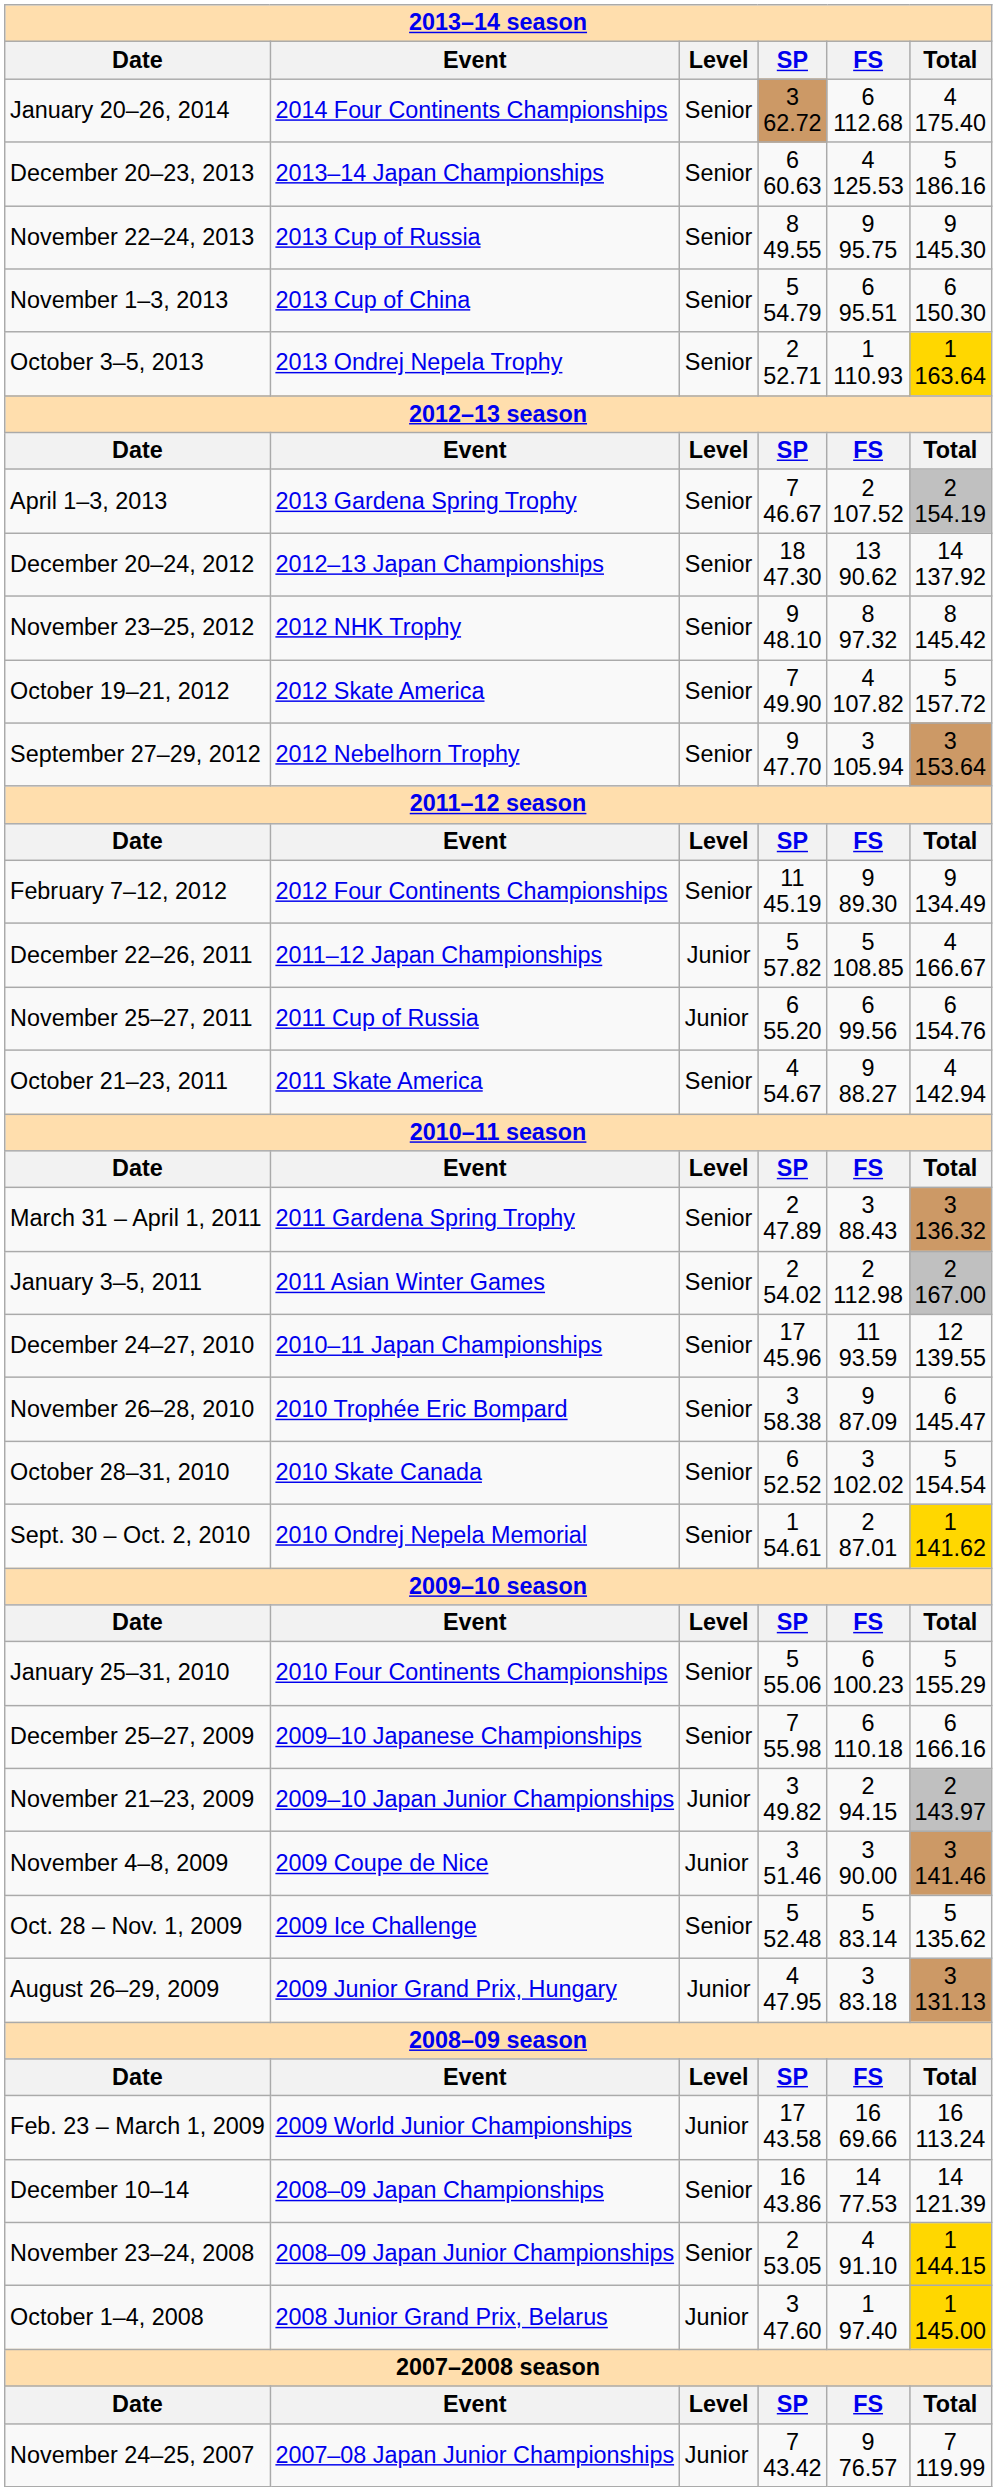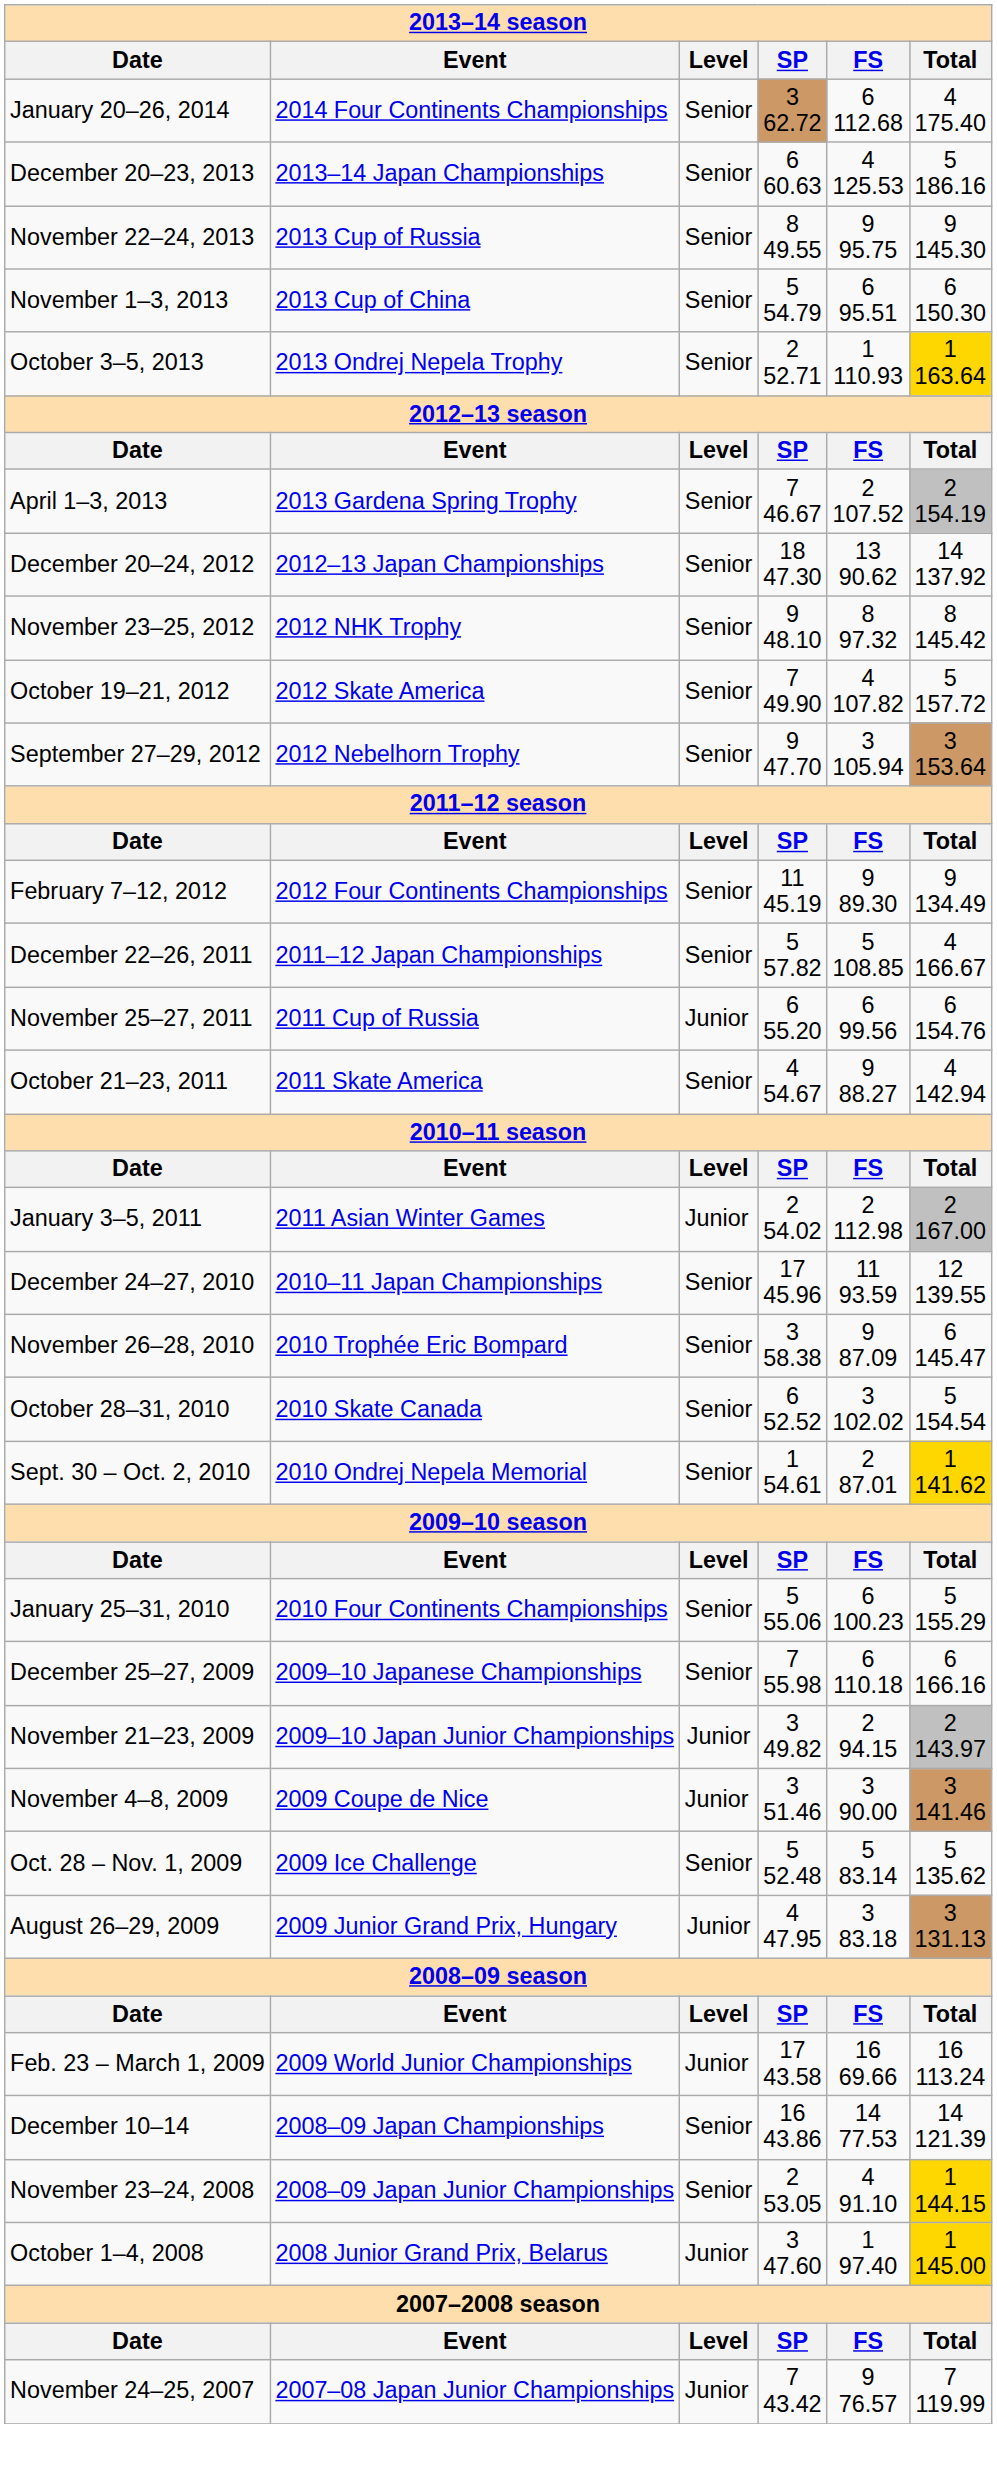 <table class="wikitable">
 <tr>
 <th style="background-color: #ffdead;" colspan="6"><a href='#'>2013–14 season</a></th>
 </tr>
 <tr>
 <th>Date</th>
 <th>Event</th>
 <th>Level</th>
 <th><a href='#'>SP</a></th>
 <th><a href='#'>FS</a></th>
 <th>Total</th>
 </tr>
 <tr>
 <td>January 20–26, 2014</td>
 <td><a href='#'>2014 Four Continents Championships</a></td>
 <td align=center>Senior</td>
 <td align=center  bgcolor=cc9966>3 <br> 62.72</td>
 <td align=center>6 <br> 112.68</td>
 <td align=center>4 <br> 175.40</td>
 </tr>
 <tr>
 <td>December 20–23, 2013</td>
 <td><a href='#'>2013–14 Japan Championships</a></td>
 <td align=center>Senior</td>
 <td align=center>6 <br> 60.63</td>
 <td align=center>4 <br> 125.53</td>
 <td align=center>5 <br> 186.16</td>
 </tr>
 <tr>
 <td>November 22–24, 2013</td>
 <td><a href='#'>2013 Cup of Russia</a></td>
 <td align=center>Senior</td>
 <td align=center>8 <br> 49.55</td>
 <td align=center>9 <br> 95.75</td>
 <td align=center>9 <br> 145.30</td>
 </tr>
 <tr>
 <td>November 1–3, 2013</td>
 <td><a href='#'>2013 Cup of China</a></td>
 <td align=center>Senior</td>
 <td align=center>5 <br> 54.79</td>
 <td align=center>6 <br> 95.51</td>
 <td align=center>6 <br> 150.30</td>
 </tr>
 <tr>
 <td>October 3–5, 2013</td>
 <td><a href='#'>2013 Ondrej Nepela Trophy</a></td>
 <td align=center>Senior</td>
 <td align=center>2 <br> 52.71</td>
 <td align=center>1 <br> 110.93</td>
 <td align=center bgcolor=gold>1 <br> 163.64</td>
 </tr>
 <tr>
 <th style="background-color: #ffdead;" colspan="6"><a href='#'>2012–13 season</a></th>
 </tr>
 <tr>
 <th>Date</th>
 <th>Event</th>
 <th>Level</th>
 <th><a href='#'>SP</a></th>
 <th><a href='#'>FS</a></th>
 <th>Total</th>
 </tr>
 <tr>
 <td>April 1–3, 2013</td>
 <td><a href='#'>2013 Gardena Spring Trophy</a></td>
 <td align=center>Senior</td>
 <td align=center>7 <br> 46.67</td>
 <td align=center>2 <br> 107.52</td>
 <td align=center bgcolor=silver>2 <br> 154.19</td>
 </tr>
 <tr>
 <td>December 20–24, 2012</td>
 <td><a href='#'>2012–13 Japan Championships</a></td>
 <td align=center>Senior</td>
 <td align=center>18 <br> 47.30</td>
 <td align=center>13 <br> 90.62</td>
 <td align=center>14 <br> 137.92</td>
 </tr>
 <tr>
 <td>November 23–25, 2012</td>
 <td><a href='#'>2012 NHK Trophy</a></td>
 <td align=center>Senior</td>
 <td align=center>9 <br> 48.10</td>
 <td align=center>8 <br> 97.32</td>
 <td align=center>8 <br> 145.42</td>
 </tr>
 <tr>
 <td>October 19–21, 2012</td>
 <td><a href='#'>2012 Skate America</a></td>
 <td align=center>Senior</td>
 <td align=center>7 <br> 49.90</td>
 <td align=center>4 <br> 107.82</td>
 <td align=center>5 <br> 157.72</td>
 </tr>
 <tr>
 <td>September 27–29, 2012</td>
 <td><a href='#'>2012 Nebelhorn Trophy</a></td>
 <td align=center>Senior</td>
 <td align=center>9 <br> 47.70</td>
 <td align=center>3 <br> 105.94</td>
 <td align=center bgcolor=cc9966>3 <br> 153.64</td>
 </tr>
 <tr>
 <th style="background-color: #ffdead;" colspan="6"><a href='#'>2011–12 season</a></th>
 </tr>
 <tr>
 <th>Date</th>
 <th>Event</th>
 <th>Level</th>
 <th><a href='#'>SP</a></th>
 <th><a href='#'>FS</a></th>
 <th>Total</th>
 </tr>
 <tr>
 <td>February 7–12, 2012</td>
 <td><a href='#'>2012 Four Continents Championships</a></td>
 <td align=center>Senior</td>
 <td align=center>11 <br> 45.19</td>
 <td align=center>9 <br> 89.30</td>
 <td align=center>9 <br> 134.49</td>
 </tr>
 <tr>
 <td>December 22–26, 2011</td>
 <td><a href='#'>2011–12 Japan Championships</a></td>
-<td align=center>Junior</td>
+<td align=center>Senior</td>
 <td align=center>5 <br> 57.82</td>
 <td align=center>5 <br> 108.85</td>
 <td align=center>4 <br> 166.67</td>
 </tr>
 <tr>
 <td>November 25–27, 2011</td>
 <td><a href='#'>2011 Cup of Russia</a></td>
 <td>Junior</td>
 <td align=center>6 <br> 55.20</td>
 <td align=center>6 <br> 99.56</td>
 <td align=center>6 <br> 154.76</td>
 </tr>
 <tr>
 <td>October 21–23, 2011</td>
 <td><a href='#'>2011 Skate America</a></td>
 <td align=center>Senior</td>
 <td align=center>4 <br> 54.67</td>
 <td align=center>9 <br> 88.27</td>
 <td align=center>4 <br> 142.94</td>
 </tr>
 <tr>
 <th style="background-color: #ffdead;" colspan="6"><a href='#'>2010–11 season</a></th>
 </tr>
 <tr>
 <th>Date</th>
 <th>Event</th>
 <th>Level</th>
 <th><a href='#'>SP</a></th>
 <th><a href='#'>FS</a></th>
 <th>Total</th>
 </tr>
 <tr>
-<td>March 31 – April 1, 2011</td>
-<td><a href='#'>2011 Gardena Spring Trophy</a></td>
-<td align=center>Senior</td>
-<td align=center>2 <br> 47.89</td>
-<td align=center>3 <br> 88.43</td>
-<td align=center bgcolor=cc9966>3 <br> 136.32</td>
-</tr>
-<tr>
 <td>January 3–5, 2011</td>
 <td><a href='#'>2011 Asian Winter Games</a></td>
-<td align=center>Senior</td>
+<td>Junior</td>
 <td align=center>2 <br> 54.02</td>
 <td align=center>2 <br> 112.98</td>
 <td align=center bgcolor=silver>2 <br> 167.00</td>
 </tr>
 <tr>
 <td>December 24–27, 2010</td>
 <td><a href='#'>2010–11 Japan Championships</a></td>
 <td align=center>Senior</td>
 <td align=center>17 <br> 45.96</td>
 <td align=center>11 <br> 93.59</td>
 <td align=center>12 <br> 139.55</td>
 </tr>
 <tr>
 <td>November 26–28, 2010</td>
 <td><a href='#'>2010 Trophée Eric Bompard</a></td>
 <td align=center>Senior</td>
 <td align=center>3 <br> 58.38</td>
 <td align=center>9 <br> 87.09</td>
 <td align=center>6 <br> 145.47</td>
 </tr>
 <tr>
 <td>October 28–31, 2010</td>
 <td><a href='#'>2010 Skate Canada</a></td>
 <td align=center>Senior</td>
 <td align=center>6 <br> 52.52</td>
 <td align=center>3 <br> 102.02</td>
 <td align=center>5 <br> 154.54</td>
 </tr>
 <tr>
 <td>Sept. 30 – Oct. 2, 2010</td>
 <td><a href='#'>2010 Ondrej Nepela Memorial</a></td>
 <td align=center>Senior</td>
 <td align=center>1 <br> 54.61</td>
 <td align=center>2 <br> 87.01</td>
 <td align=center bgcolor=gold>1 <br>141.62</td>
 </tr>
 <tr>
 <th style="background-color: #ffdead;" colspan="6"><a href='#'>2009–10 season</a></th>
 </tr>
 <tr>
 <th>Date</th>
 <th>Event</th>
 <th>Level</th>
 <th><a href='#'>SP</a></th>
 <th><a href='#'>FS</a></th>
 <th>Total</th>
 </tr>
 <tr>
 <td>January 25–31, 2010</td>
 <td><a href='#'>2010 Four Continents Championships</a></td>
 <td>Senior</td>
 <td align=center>5 <br> 55.06</td>
 <td align=center>6 <br> 100.23</td>
 <td align=center>5 <br> 155.29</td>
 </tr>
 <tr>
 <td>December 25–27, 2009</td>
 <td><a href='#'>2009–10 Japanese Championships</a></td>
 <td>Senior</td>
 <td align=center>7 <br> 55.98</td>
 <td align=center>6 <br> 110.18</td>
 <td align=center>6 <br> 166.16</td>
 </tr>
 <tr>
 <td>November 21–23, 2009</td>
 <td><a href='#'>2009–10 Japan Junior Championships</a></td>
 <td align=center>Junior</td>
 <td align=center>3 <br> 49.82</td>
 <td align=center>2 <br> 94.15</td>
 <td align=center bgcolor=silver>2 <br>143.97</td>
 </tr>
 <tr>
 <td>November 4–8, 2009</td>
 <td><a href='#'>2009 Coupe de Nice</a></td>
 <td>Junior</td>
 <td align=center>3 <br> 51.46</td>
 <td align=center>3 <br> 90.00</td>
 <td align=center bgcolor=cc9966>3 <br> 141.46</td>
 </tr>
 <tr>
 <td>Oct. 28 – Nov. 1, 2009</td>
 <td><a href='#'>2009 Ice Challenge</a></td>
 <td align=center>Senior</td>
 <td align=center>5 <br> 52.48</td>
 <td align=center>5 <br> 83.14</td>
 <td align=center>5 <br> 135.62</td>
 </tr>
 <tr>
 <td>August 26–29, 2009</td>
 <td><a href='#'>2009 Junior Grand Prix, Hungary</a></td>
 <td align=center>Junior</td>
 <td align=center>4 <br> 47.95</td>
 <td align=center>3 <br> 83.18</td>
 <td align=center bgcolor=cc9966>3 <br> 131.13</td>
 </tr>
 <tr>
 <th style="background-color: #ffdead;" colspan="6"><a href='#'>2008–09 season</a></th>
 </tr>
 <tr>
 <th>Date</th>
 <th>Event</th>
 <th>Level</th>
 <th><a href='#'>SP</a></th>
 <th><a href='#'>FS</a></th>
 <th>Total</th>
 </tr>
 <tr>
 <td>Feb. 23 – March 1, 2009</td>
 <td><a href='#'>2009 World Junior Championships</a></td>
 <td>Junior</td>
 <td align=center>17 <br> 43.58</td>
 <td align=center>16 <br> 69.66</td>
 <td align=center>16 <br> 113.24</td>
 </tr>
 <tr>
 <td>December 10–14</td>
 <td><a href='#'>2008–09 Japan Championships</a></td>
 <td>Senior</td>
 <td align=center>16 <br> 43.86</td>
 <td align=center>14 <br> 77.53</td>
 <td align=center>14 <br> 121.39</td>
 </tr>
 <tr>
 <td>November 23–24, 2008</td>
 <td><a href='#'>2008–09 Japan Junior Championships</a></td>
 <td align=center>Senior</td>
 <td align=center>2 <br> 53.05</td>
 <td align=center>4 <br> 91.10</td>
 <td align=center bgcolor=gold>1 <br> 144.15</td>
 </tr>
 <tr>
 <td>October 1–4, 2008</td>
 <td><a href='#'>2008 Junior Grand Prix, Belarus</a></td>
 <td>Junior</td>
 <td align=center>3 <br> 47.60</td>
 <td align=center>1 <br> 97.40</td>
 <td align=center bgcolor=gold>1 <br> 145.00</td>
 </tr>
 <tr>
 <th style="background-color: #ffdead;" colspan="6">2007–2008 season</th>
 </tr>
 <tr>
 <th>Date</th>
 <th>Event</th>
 <th>Level</th>
 <th><a href='#'>SP</a></th>
 <th><a href='#'>FS</a></th>
 <th>Total</th>
 </tr>
 <tr>
 <td>November 24–25, 2007</td>
 <td><a href='#'>2007–08 Japan Junior Championships</a></td>
 <td>Junior</td>
 <td align=center>7 <br> 43.42</td>
 <td align=center>9 <br> 76.57</td>
 <td align=center>7 <br> 119.99</td>
 </tr>
 </table>
